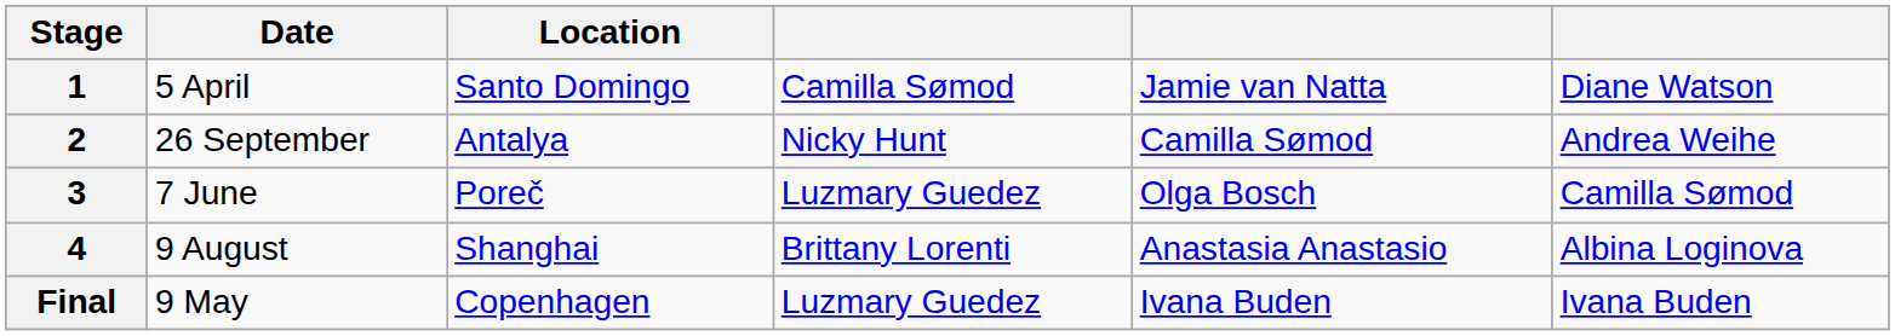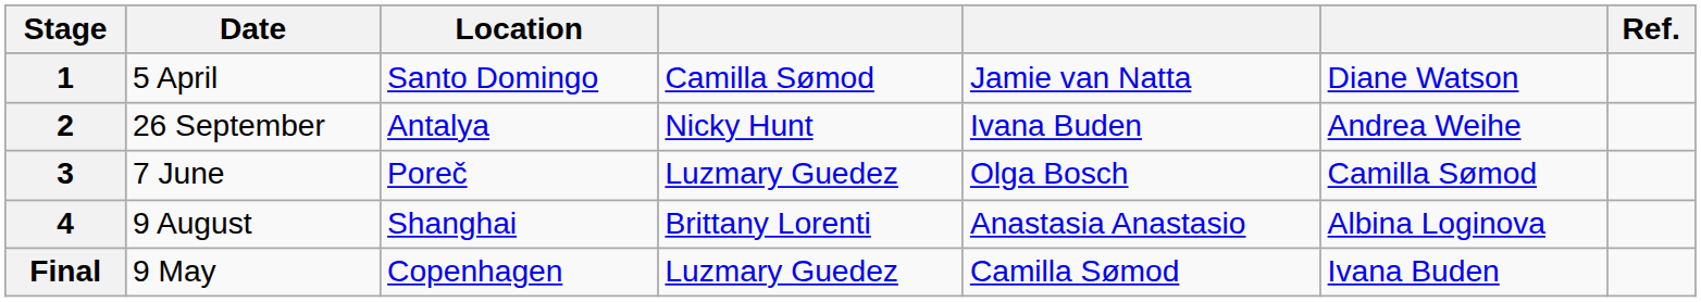 <table class="wikitable" style="width:100%">
 <tr>
 <th>Stage</th>
 <th>Date</th>
 <th>Location</th>
 <th></th>
 <th></th>
 <th></th>
+<th>Ref.</th>
 </tr>
 <tr>
 <th>1</th>
 <td>5 April</td>
 <td> <a href='#'>Santo Domingo</a></td>
 <td> <a href='#'>Camilla Sømod</a></td>
 <td> <a href='#'>Jamie van Natta</a></td>
 <td> <a href='#'>Diane Watson</a></td>
+<td></td>
 </tr>
 <tr>
 <th>2</th>
 <td>26 September</td>
 <td> <a href='#'>Antalya</a></td>
 <td> <a href='#'>Nicky Hunt</a></td>
-<td> <a href='#'>Camilla Sømod</a></td>
+<td> <a href='#'>Ivana Buden</a></td>
 <td> <a href='#'>Andrea Weihe</a></td>
+<td></td>
 </tr>
 <tr>
 <th>3</th>
 <td>7 June</td>
 <td> <a href='#'>Poreč</a></td>
 <td> <a href='#'>Luzmary Guedez</a></td>
 <td> <a href='#'>Olga Bosch</a></td>
 <td> <a href='#'>Camilla Sømod</a></td>
+<td></td>
 </tr>
 <tr>
 <th>4</th>
 <td>9 August</td>
 <td> <a href='#'>Shanghai</a></td>
 <td> <a href='#'>Brittany Lorenti</a></td>
 <td> <a href='#'>Anastasia Anastasio</a></td>
 <td> <a href='#'>Albina Loginova</a></td>
+<td></td>
 </tr>
 <tr>
 <th>Final</th>
 <td>9 May</td>
 <td> <a href='#'>Copenhagen</a></td>
 <td> <a href='#'>Luzmary Guedez</a></td>
+<td> <a href='#'>Camilla Sømod</a></td>
 <td> <a href='#'>Ivana Buden</a></td>
-<td> <a href='#'>Ivana Buden</a></td>
+<td></td>
 </tr>
 </table>
